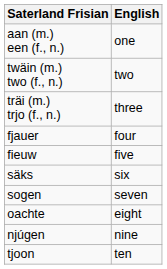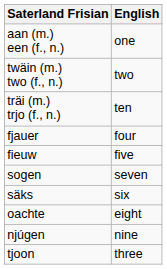 <table class="wikitable">
 <tr>
 <th>Saterland Frisian</th>
 <th>English</th>
 </tr>
 <tr>
 <td>aan (m.)<br>een (f., n.)</td>
 <td>one</td>
 </tr>
 <tr>
 <td>twäin (m.)<br>two (f., n.)</td>
 <td>two</td>
 </tr>
 <tr>
 <td>träi (m.)<br>trjo (f., n.)</td>
-<td>three</td>
+<td>ten</td>
 </tr>
 <tr>
 <td>fjauer</td>
 <td>four</td>
 </tr>
 <tr>
 <td>fieuw</td>
 <td>five</td>
 </tr>
 <tr>
+<td>sogen</td>
+<td>seven</td>
+</tr>
+<tr>
 <td>säks</td>
 <td>six</td>
-</tr>
-<tr>
-<td>sogen</td>
-<td>seven</td>
 </tr>
 <tr>
 <td>oachte</td>
 <td>eight</td>
 </tr>
 <tr>
 <td>njúgen</td>
 <td>nine</td>
 </tr>
 <tr>
 <td>tjoon</td>
-<td>ten</td>
+<td>three</td>
 </tr>
 </table>
